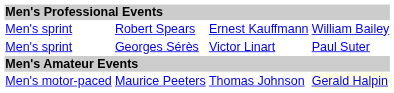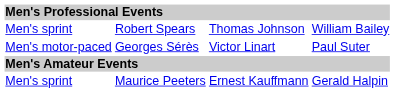 <table>
 <tr bgcolor="#cccccc">
 <td colspan=7><strong>Men's Professional Events</strong></td>
 </tr>
 <tr>
 <td><a href='#'>Men's sprint</a> <br></td>
 <td><a href='#'>Robert Spears</a><br></td>
-<td><a href='#'>Ernest Kauffmann</a><br></td>
+<td><a href='#'>Thomas Johnson</a><br></td>
 <td><a href='#'>William Bailey</a><br></td>
 </tr>
 <tr>
-<td><a href='#'>Men's sprint</a> <br></td>
+<td><a href='#'>Men's motor-paced</a><br></td>
 <td><a href='#'>Georges Sérès</a><br></td>
 <td><a href='#'>Victor Linart</a><br></td>
 <td><a href='#'>Paul Suter</a><br></td>
 </tr>
 <tr bgcolor="#cccccc">
 <td colspan=7><strong>Men's Amateur Events</strong></td>
 </tr>
 <tr>
-<td><a href='#'>Men's motor-paced</a><br></td>
+<td><a href='#'>Men's sprint</a> <br></td>
 <td><a href='#'>Maurice Peeters</a><br></td>
-<td><a href='#'>Thomas Johnson</a><br></td>
-<td style="background: lightyellow;"><a href='#'>Gerald Halpin</a><br></td>
+<td><a href='#'>Ernest Kauffmann</a><br></td>
+<td><a href='#'>Gerald Halpin</a><br></td>
 </tr>
 </table>
